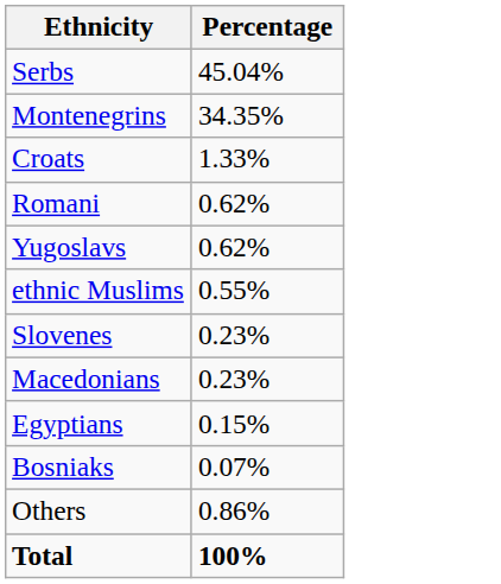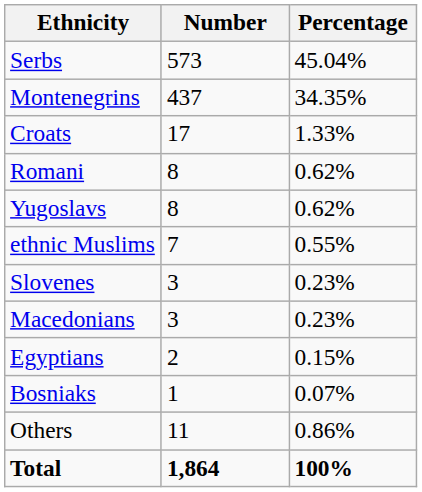 <table class="wikitable">
 <tr>
 <th width="100px">Ethnicity</th>
+<th width="80px">Number</th>
 <th width="80px">Percentage</th>
 </tr>
 <tr>
 <td><a href='#'>Serbs</a></td>
+<td>573</td>
 <td>45.04%</td>
 </tr>
 <tr>
 <td><a href='#'>Montenegrins</a></td>
+<td>437</td>
 <td>34.35%</td>
 </tr>
 <tr>
 <td><a href='#'>Croats</a></td>
+<td>17</td>
 <td>1.33%</td>
 </tr>
 <tr>
 <td><a href='#'>Romani</a></td>
+<td>8</td>
 <td>0.62%</td>
 </tr>
 <tr>
 <td><a href='#'>Yugoslavs</a></td>
+<td>8</td>
 <td>0.62%</td>
 </tr>
 <tr>
 <td><a href='#'>ethnic Muslims</a></td>
+<td>7</td>
 <td>0.55%</td>
 </tr>
 <tr>
 <td><a href='#'>Slovenes</a></td>
+<td>3</td>
 <td>0.23%</td>
 </tr>
 <tr>
 <td><a href='#'>Macedonians</a></td>
+<td>3</td>
 <td>0.23%</td>
 </tr>
 <tr>
 <td><a href='#'>Egyptians</a></td>
+<td>2</td>
 <td>0.15%</td>
 </tr>
 <tr>
 <td><a href='#'>Bosniaks</a></td>
+<td>1</td>
 <td>0.07%</td>
 </tr>
 <tr>
 <td>Others</td>
+<td>11</td>
 <td>0.86%</td>
 </tr>
 <tr>
 <td><strong>Total</strong></td>
+<td><strong>1,864</strong></td>
 <td><strong>100%</strong></td>
 </tr>
 </table>
